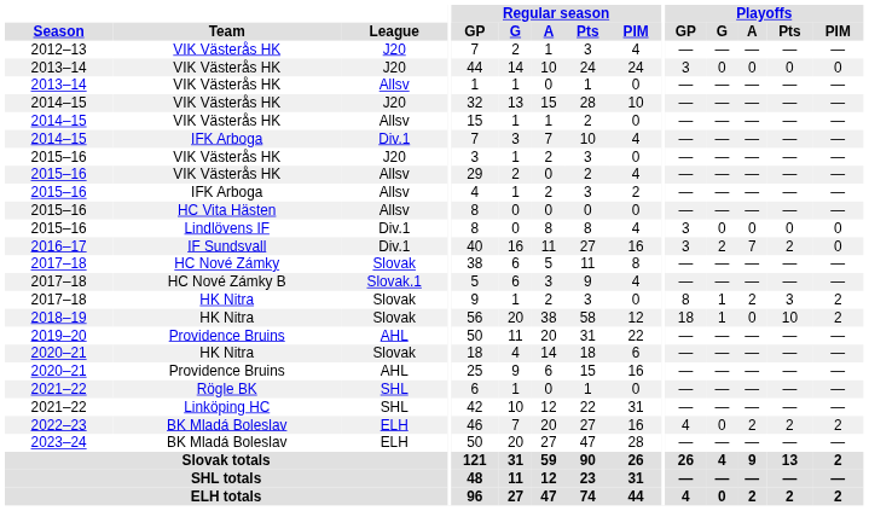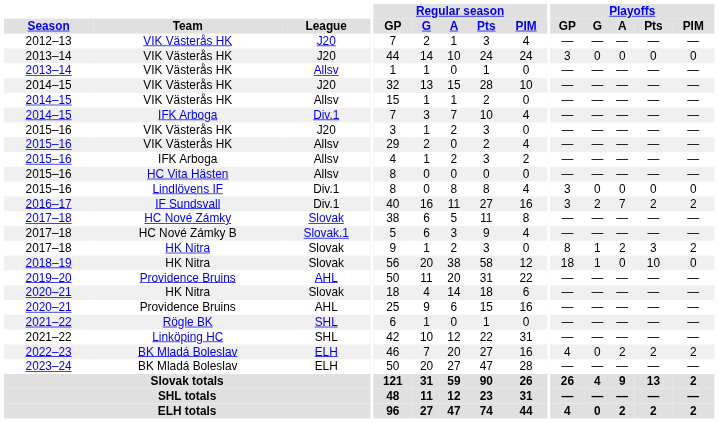 <table border="0" cellpadding="1" cellspacing="0" style="text-align:center; width:60em">
 <tr bgcolor="#e0e0e0">
 <th colspan="3" bgcolor="#ffffff"></th>
 <th rowspan="99" bgcolor="#ffffff"></th>
 <th colspan="5"><a href='#'>Regular season</a></th>
 <th rowspan="99" bgcolor="#ffffff"></th>
 <th colspan="5"><a href='#'>Playoffs</a></th>
 </tr>
 <tr bgcolor="#e0e0e0">
 <th><a href='#'>Season</a></th>
 <th>Team</th>
 <th>League</th>
 <th>GP</th>
 <th><a href='#'>G</a></th>
 <th><a href='#'>A</a></th>
 <th><a href='#'>Pts</a></th>
 <th><a href='#'>PIM</a></th>
 <th>GP</th>
 <th>G</th>
 <th>A</th>
 <th>Pts</th>
 <th>PIM</th>
 </tr>
 <tr>
 <td>2012–13</td>
 <td><a href='#'>VIK Västerås HK</a></td>
 <td><a href='#'>J20</a></td>
 <td>7</td>
 <td>2</td>
 <td>1</td>
 <td>3</td>
 <td>4</td>
 <td>—</td>
 <td>—</td>
 <td>—</td>
 <td>—</td>
 <td>—</td>
 </tr>
 <tr bgcolor="#f0f0f0">
 <td>2013–14</td>
 <td>VIK Västerås HK</td>
 <td>J20</td>
 <td>44</td>
 <td>14</td>
 <td>10</td>
 <td>24</td>
 <td>24</td>
 <td>3</td>
 <td>0</td>
 <td>0</td>
 <td>0</td>
 <td>0</td>
 </tr>
 <tr>
 <td><a href='#'>2013–14</a></td>
 <td>VIK Västerås HK</td>
 <td><a href='#'>Allsv</a></td>
 <td>1</td>
 <td>1</td>
 <td>0</td>
 <td>1</td>
 <td>0</td>
 <td>—</td>
 <td>—</td>
 <td>—</td>
 <td>—</td>
 <td>—</td>
 </tr>
 <tr bgcolor="#f0f0f0">
 <td>2014–15</td>
 <td>VIK Västerås HK</td>
 <td>J20</td>
 <td>32</td>
 <td>13</td>
 <td>15</td>
 <td>28</td>
 <td>10</td>
 <td>—</td>
 <td>—</td>
 <td>—</td>
 <td>—</td>
 <td>—</td>
 </tr>
 <tr>
 <td><a href='#'>2014–15</a></td>
 <td>VIK Västerås HK</td>
 <td>Allsv</td>
 <td>15</td>
 <td>1</td>
 <td>1</td>
 <td>2</td>
 <td>0</td>
 <td>—</td>
 <td>—</td>
 <td>—</td>
 <td>—</td>
 <td>—</td>
 </tr>
 <tr bgcolor="#f0f0f0">
 <td><a href='#'>2014–15</a></td>
 <td><a href='#'>IFK Arboga</a></td>
 <td><a href='#'>Div.1</a></td>
 <td>7</td>
 <td>3</td>
 <td>7</td>
 <td>10</td>
 <td>4</td>
 <td>—</td>
 <td>—</td>
 <td>—</td>
 <td>—</td>
 <td>—</td>
 </tr>
 <tr>
 <td>2015–16</td>
 <td>VIK Västerås HK</td>
 <td>J20</td>
 <td>3</td>
 <td>1</td>
 <td>2</td>
 <td>3</td>
 <td>0</td>
 <td>—</td>
 <td>—</td>
 <td>—</td>
 <td>—</td>
 <td>—</td>
 </tr>
 <tr bgcolor="#f0f0f0">
 <td><a href='#'>2015–16</a></td>
 <td>VIK Västerås HK</td>
 <td>Allsv</td>
 <td>29</td>
 <td>2</td>
 <td>0</td>
 <td>2</td>
 <td>4</td>
 <td>—</td>
 <td>—</td>
 <td>—</td>
 <td>—</td>
 <td>—</td>
 </tr>
 <tr>
 <td><a href='#'>2015–16</a></td>
 <td>IFK Arboga</td>
 <td>Allsv</td>
 <td>4</td>
 <td>1</td>
 <td>2</td>
 <td>3</td>
 <td>2</td>
 <td>—</td>
 <td>—</td>
 <td>—</td>
 <td>—</td>
 <td>—</td>
 </tr>
 <tr bgcolor="#f0f0f0">
 <td>2015–16</td>
 <td><a href='#'>HC Vita Hästen</a></td>
 <td>Allsv</td>
 <td>8</td>
 <td>0</td>
 <td>0</td>
 <td>0</td>
 <td>0</td>
 <td>—</td>
 <td>—</td>
 <td>—</td>
 <td>—</td>
 <td>—</td>
 </tr>
 <tr>
 <td>2015–16</td>
 <td><a href='#'>Lindlövens IF</a></td>
 <td>Div.1</td>
 <td>8</td>
 <td>0</td>
 <td>8</td>
 <td>8</td>
 <td>4</td>
 <td>3</td>
 <td>0</td>
 <td>0</td>
 <td>0</td>
 <td>0</td>
 </tr>
 <tr bgcolor="#f0f0f0">
 <td><a href='#'>2016–17</a></td>
 <td><a href='#'>IF Sundsvall</a></td>
 <td>Div.1</td>
 <td>40</td>
 <td>16</td>
 <td>11</td>
 <td>27</td>
 <td>16</td>
 <td>3</td>
 <td>2</td>
 <td>7</td>
 <td>2</td>
-<td>0</td>
+<td>2</td>
 </tr>
 <tr>
 <td><a href='#'>2017–18</a></td>
 <td><a href='#'>HC Nové Zámky</a></td>
 <td><a href='#'>Slovak</a></td>
 <td>38</td>
 <td>6</td>
 <td>5</td>
 <td>11</td>
 <td>8</td>
 <td>—</td>
 <td>—</td>
 <td>—</td>
 <td>—</td>
 <td>—</td>
 </tr>
 <tr bgcolor="#f0f0f0">
 <td>2017–18</td>
 <td>HC Nové Zámky B</td>
 <td><a href='#'>Slovak.1</a></td>
 <td>5</td>
 <td>6</td>
 <td>3</td>
 <td>9</td>
 <td>4</td>
 <td>—</td>
 <td>—</td>
 <td>—</td>
 <td>—</td>
 <td>—</td>
 </tr>
 <tr>
 <td>2017–18</td>
 <td><a href='#'>HK Nitra</a></td>
 <td>Slovak</td>
 <td>9</td>
 <td>1</td>
 <td>2</td>
 <td>3</td>
 <td>0</td>
 <td>8</td>
 <td>1</td>
 <td>2</td>
 <td>3</td>
 <td>2</td>
 </tr>
 <tr bgcolor="#f0f0f0">
 <td><a href='#'>2018–19</a></td>
 <td>HK Nitra</td>
 <td>Slovak</td>
 <td>56</td>
 <td>20</td>
 <td>38</td>
 <td>58</td>
 <td>12</td>
 <td>18</td>
 <td>1</td>
 <td>0</td>
 <td>10</td>
-<td>2</td>
+<td>0</td>
 </tr>
 <tr>
 <td><a href='#'>2019–20</a></td>
 <td><a href='#'>Providence Bruins</a></td>
 <td><a href='#'>AHL</a></td>
 <td>50</td>
 <td>11</td>
 <td>20</td>
 <td>31</td>
 <td>22</td>
 <td>—</td>
 <td>—</td>
 <td>—</td>
 <td>—</td>
 <td>—</td>
 </tr>
 <tr bgcolor="#f0f0f0">
 <td><a href='#'>2020–21</a></td>
 <td>HK Nitra</td>
 <td>Slovak</td>
 <td>18</td>
 <td>4</td>
 <td>14</td>
 <td>18</td>
 <td>6</td>
 <td>—</td>
 <td>—</td>
 <td>—</td>
 <td>—</td>
 <td>—</td>
 </tr>
 <tr>
 <td><a href='#'>2020–21</a></td>
 <td>Providence Bruins</td>
 <td>AHL</td>
 <td>25</td>
 <td>9</td>
 <td>6</td>
 <td>15</td>
 <td>16</td>
 <td>—</td>
 <td>—</td>
 <td>—</td>
 <td>—</td>
 <td>—</td>
 </tr>
 <tr bgcolor="#f0f0f0">
 <td><a href='#'>2021–22</a></td>
 <td><a href='#'>Rögle BK</a></td>
 <td><a href='#'>SHL</a></td>
 <td>6</td>
 <td>1</td>
 <td>0</td>
 <td>1</td>
 <td>0</td>
 <td>—</td>
 <td>—</td>
 <td>—</td>
 <td>—</td>
 <td>—</td>
 </tr>
 <tr>
 <td>2021–22</td>
 <td><a href='#'>Linköping HC</a></td>
 <td>SHL</td>
 <td>42</td>
 <td>10</td>
 <td>12</td>
 <td>22</td>
 <td>31</td>
 <td>—</td>
 <td>—</td>
 <td>—</td>
 <td>—</td>
 <td>—</td>
 </tr>
 <tr bgcolor="#f0f0f0">
 <td><a href='#'>2022–23</a></td>
 <td><a href='#'>BK Mladá Boleslav</a></td>
 <td><a href='#'>ELH</a></td>
 <td>46</td>
 <td>7</td>
 <td>20</td>
 <td>27</td>
 <td>16</td>
 <td>4</td>
 <td>0</td>
 <td>2</td>
 <td>2</td>
 <td>2</td>
 </tr>
 <tr>
 <td><a href='#'>2023–24</a></td>
 <td>BK Mladá Boleslav</td>
 <td>ELH</td>
 <td>50</td>
 <td>20</td>
 <td>27</td>
 <td>47</td>
 <td>28</td>
 <td>—</td>
 <td>—</td>
 <td>—</td>
 <td>—</td>
 <td>—</td>
 </tr>
 <tr bgcolor="#e0e0e0">
 <th colspan="3">Slovak totals</th>
 <th>121</th>
 <th>31</th>
 <th>59</th>
 <th>90</th>
 <th>26</th>
 <th>26</th>
 <th>4</th>
 <th>9</th>
 <th>13</th>
 <th>2</th>
 </tr>
 <tr bgcolor="#e0e0e0">
 <th colspan="3">SHL totals</th>
 <th>48</th>
 <th>11</th>
 <th>12</th>
 <th>23</th>
 <th>31</th>
 <th>—</th>
 <th>—</th>
 <th>—</th>
 <th>—</th>
 <th>—</th>
 </tr>
 <tr bgcolor="#e0e0e0">
 <th colspan="3">ELH totals</th>
 <th>96</th>
 <th>27</th>
 <th>47</th>
 <th>74</th>
 <th>44</th>
 <th>4</th>
 <th>0</th>
 <th>2</th>
 <th>2</th>
 <th>2</th>
 </tr>
 </table>
